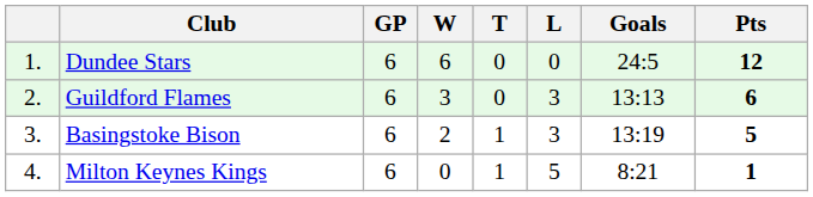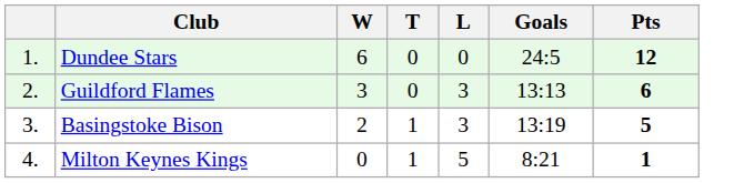 <table class="wikitable">
 <tr>
 <th width="30"></th>
 <th width="200">Club</th>
-<th width="30">GP</th>
 <th width="30">W</th>
 <th width="30">T</th>
 <th width="30">L</th>
 <th width="70">Goals</th>
 <th width="70">Pts</th>
 </tr>
 <tr bgcolor="#e6fae6" align="center">
 <td>1.</td>
 <td align="left"><a href='#'>Dundee Stars</a></td>
 <td>6</td>
-<td>6</td>
 <td>0</td>
 <td>0</td>
 <td>24:5</td>
 <td><strong>12</strong></td>
 </tr>
 <tr bgcolor="#e6fae6" align="center">
 <td>2.</td>
 <td align="left"><a href='#'>Guildford Flames</a></td>
-<td>6</td>
 <td>3</td>
 <td>0</td>
 <td>3</td>
 <td>13:13</td>
 <td><strong>6</strong></td>
 </tr>
 <tr bgcolor="#FFFFFF" align="center">
 <td>3.</td>
 <td align="left"><a href='#'>Basingstoke Bison</a></td>
-<td>6</td>
 <td>2</td>
 <td>1</td>
 <td>3</td>
 <td>13:19</td>
 <td><strong>5</strong></td>
 </tr>
 <tr bgcolor="#FFFFFF" align="center">
 <td>4.</td>
 <td align="left"><a href='#'>Milton Keynes Kings</a></td>
-<td>6</td>
 <td>0</td>
 <td>1</td>
 <td>5</td>
 <td>8:21</td>
 <td><strong>1</strong></td>
 </tr>
 </table>
